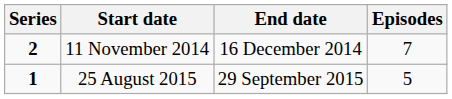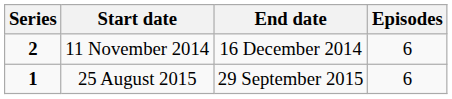 <table class="wikitable" style="text-align:center;">
 <tr>
 <th>Series</th>
 <th>Start date</th>
 <th>End date</th>
 <th>Episodes</th>
 </tr>
 <tr>
 <td><strong>2</strong></td>
 <td>11 November 2014</td>
 <td>16 December 2014</td>
-<td>7</td>
+<td>6</td>
 </tr>
 <tr>
 <td><strong>1</strong></td>
 <td>25 August 2015</td>
 <td>29 September 2015</td>
-<td>5</td>
+<td>6</td>
 </tr>
 </table>
